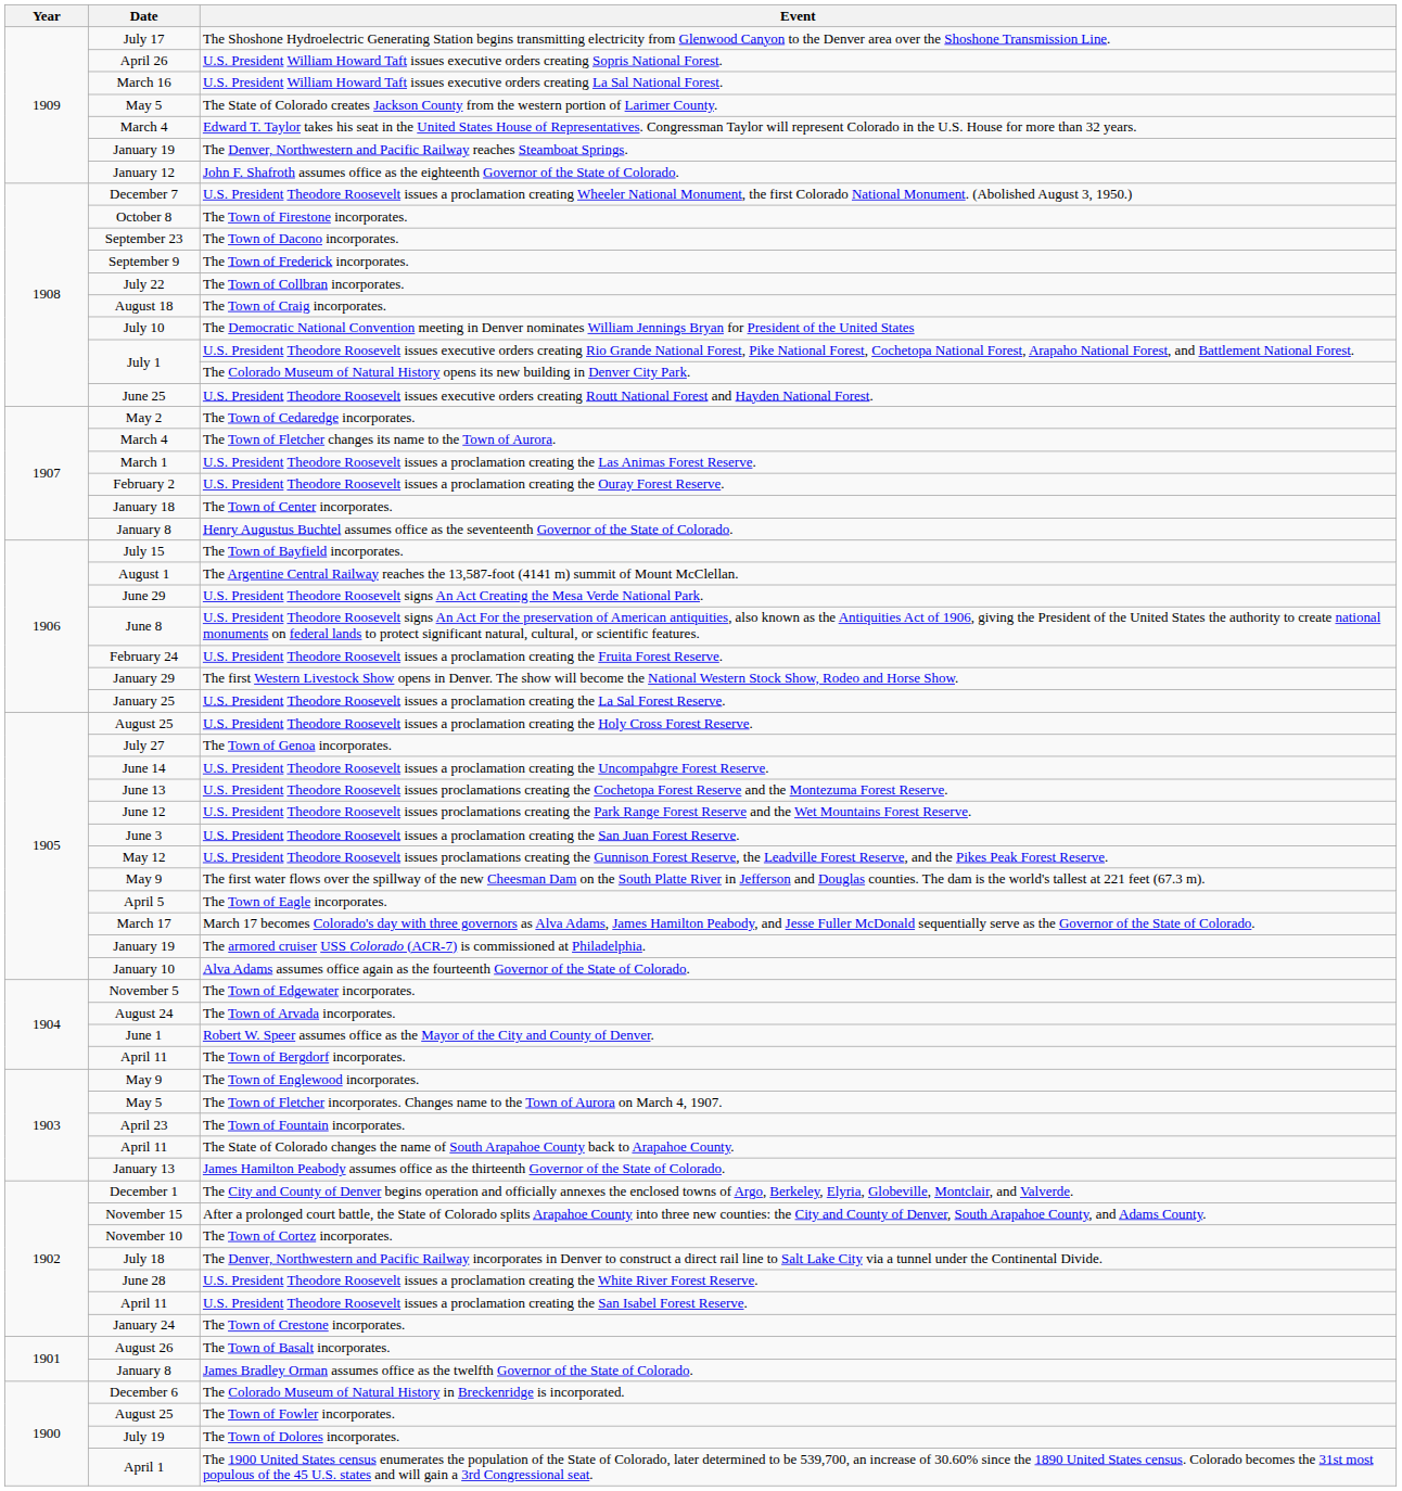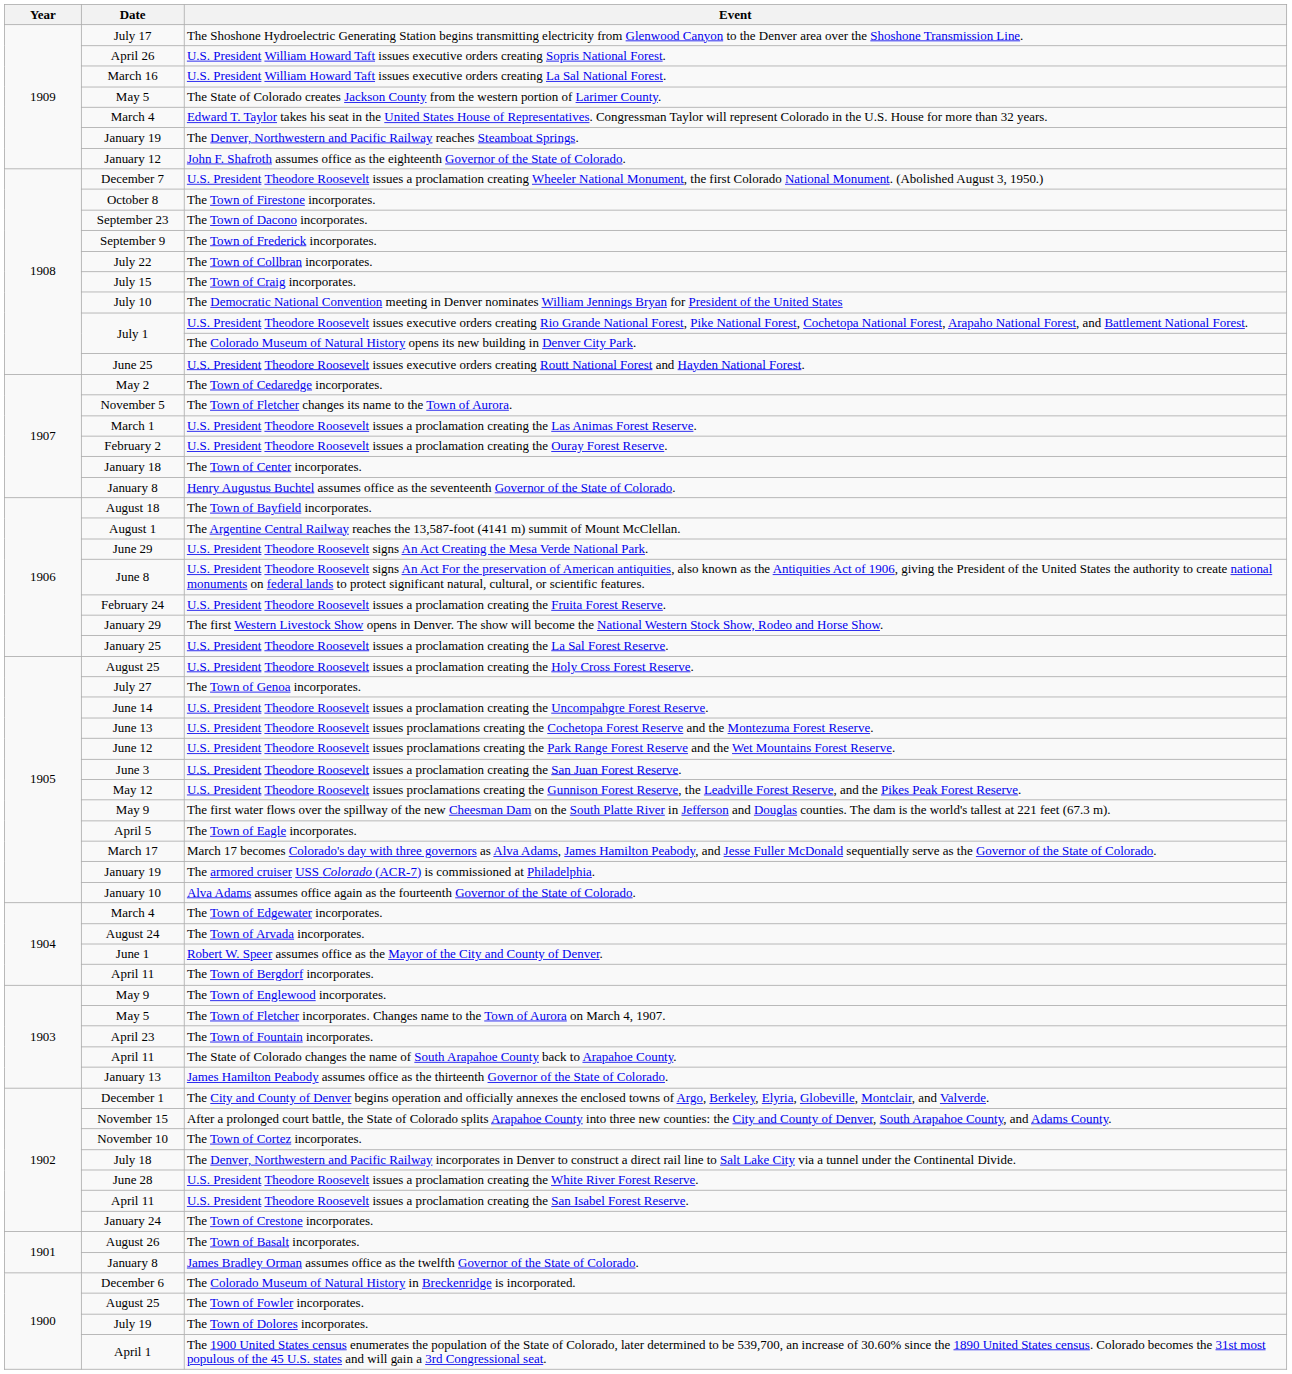 <table class="wikitable" style="width:100%;">
 <tr>
 <th style="width:6%">Year</th>
 <th style="width:8%">Date</th>
 <th style="width:86%">Event</th>
 </tr>
 <tr>
 <td align=center rowspan=7>1909</td>
 <td align=center>July 17</td>
 <td>The Shoshone Hydroelectric Generating Station begins transmitting electricity from <a href='#'>Glenwood Canyon</a> to the Denver area over the <a href='#'>Shoshone Transmission Line</a>.</td>
 </tr>
 <tr>
 <td align=center>April 26</td>
 <td><a href='#'>U.S. President</a> <a href='#'>William Howard Taft</a> issues executive orders creating <a href='#'>Sopris National Forest</a>.</td>
 </tr>
 <tr>
 <td align=center>March 16</td>
 <td><a href='#'>U.S. President</a> <a href='#'>William Howard Taft</a> issues executive orders creating <a href='#'>La Sal National Forest</a>.</td>
 </tr>
 <tr>
 <td align=center>May 5</td>
 <td>The State of Colorado creates <a href='#'>Jackson County</a> from the western portion of <a href='#'>Larimer County</a>.</td>
 </tr>
 <tr>
 <td align=center>March 4</td>
 <td><a href='#'>Edward T. Taylor</a> takes his seat in the <a href='#'>United States House of Representatives</a>. Congressman Taylor will represent Colorado in the U.S. House for more than 32 years.</td>
 </tr>
 <tr>
 <td align=center>January 19</td>
 <td>The <a href='#'>Denver, Northwestern and Pacific Railway</a> reaches <a href='#'>Steamboat Springs</a>.</td>
 </tr>
 <tr>
 <td align=center>January 12</td>
 <td><a href='#'>John F. Shafroth</a> assumes office as the eighteenth <a href='#'>Governor of the State of Colorado</a>.</td>
 </tr>
 <tr>
 <td align=center rowspan=10>1908</td>
 <td align=center>December 7</td>
 <td><a href='#'>U.S. President</a> <a href='#'>Theodore Roosevelt</a> issues a proclamation creating <a href='#'>Wheeler National Monument</a>, the first Colorado <a href='#'>National Monument</a>. (Abolished August 3, 1950.)</td>
 </tr>
 <tr>
 <td align=center>October 8</td>
 <td>The <a href='#'>Town of Firestone</a> incorporates.</td>
 </tr>
 <tr>
 <td align=center>September 23</td>
 <td>The <a href='#'>Town of Dacono</a> incorporates.</td>
 </tr>
 <tr>
 <td align=center>September 9</td>
 <td>The <a href='#'>Town of Frederick</a> incorporates.</td>
 </tr>
 <tr>
 <td align=center>July 22</td>
 <td>The <a href='#'>Town of Collbran</a> incorporates.</td>
 </tr>
 <tr>
-<td align=center>August 18</td>
+<td align=center>July 15</td>
 <td>The <a href='#'>Town of Craig</a> incorporates.</td>
 </tr>
 <tr>
 <td align=center>July 10</td>
 <td>The <a href='#'>Democratic National Convention</a> meeting in Denver nominates <a href='#'>William Jennings Bryan</a> for <a href='#'>President of the United States</a></td>
 </tr>
 <tr>
 <td align=center rowspan=2>July 1</td>
 <td><a href='#'>U.S. President</a> <a href='#'>Theodore Roosevelt</a> issues executive orders creating <a href='#'>Rio Grande National Forest</a>, <a href='#'>Pike National Forest</a>, <a href='#'>Cochetopa National Forest</a>, <a href='#'>Arapaho National Forest</a>, and <a href='#'>Battlement National Forest</a>.</td>
 </tr>
 <tr>
 <td>The <a href='#'>Colorado Museum of Natural History</a> opens its new building in <a href='#'>Denver City Park</a>.</td>
 </tr>
 <tr>
 <td align=center>June 25</td>
 <td><a href='#'>U.S. President</a> <a href='#'>Theodore Roosevelt</a> issues executive orders creating <a href='#'>Routt National Forest</a> and <a href='#'>Hayden National Forest</a>.</td>
 </tr>
 <tr>
 <td align=center rowspan=6>1907</td>
 <td align=center>May 2</td>
 <td>The <a href='#'>Town of Cedaredge</a> incorporates.</td>
 </tr>
 <tr>
-<td align=center>March 4</td>
+<td align=center>November 5</td>
 <td>The <a href='#'>Town of Fletcher</a> changes its name to the <a href='#'>Town of Aurora</a>.</td>
 </tr>
 <tr>
 <td align=center>March 1</td>
 <td><a href='#'>U.S. President</a> <a href='#'>Theodore Roosevelt</a> issues a proclamation creating the <a href='#'>Las Animas Forest Reserve</a>.</td>
 </tr>
 <tr>
 <td align=center>February 2</td>
 <td><a href='#'>U.S. President</a> <a href='#'>Theodore Roosevelt</a> issues a proclamation creating the <a href='#'>Ouray Forest Reserve</a>.</td>
 </tr>
 <tr>
 <td align=center>January 18</td>
 <td>The <a href='#'>Town of Center</a> incorporates.</td>
 </tr>
 <tr>
 <td align=center>January 8</td>
 <td><a href='#'>Henry Augustus Buchtel</a> assumes office as the seventeenth <a href='#'>Governor of the State of Colorado</a>.</td>
 </tr>
 <tr>
 <td align=center rowspan=7>1906</td>
-<td align=center>July 15</td>
+<td align=center>August 18</td>
 <td>The <a href='#'>Town of Bayfield</a> incorporates.</td>
 </tr>
 <tr>
 <td align=center>August 1</td>
 <td>The <a href='#'>Argentine Central Railway</a> reaches the 13,587-foot (4141 m) summit of Mount McClellan.</td>
 </tr>
 <tr>
 <td align=center>June 29</td>
 <td><a href='#'>U.S. President</a> <a href='#'>Theodore Roosevelt</a> signs <a href='#'>An Act Creating the Mesa Verde National Park</a>.</td>
 </tr>
 <tr>
 <td align=center>June 8</td>
 <td><a href='#'>U.S. President</a> <a href='#'>Theodore Roosevelt</a> signs <a href='#'>An Act For the preservation of American antiquities</a>, also known as the <a href='#'>Antiquities Act of 1906</a>, giving the President of the United States the authority to create <a href='#'>national monuments</a> on <a href='#'>federal lands</a> to protect significant natural, cultural, or scientific features.</td>
 </tr>
 <tr>
 <td align=center>February 24</td>
 <td><a href='#'>U.S. President</a> <a href='#'>Theodore Roosevelt</a> issues a proclamation creating the <a href='#'>Fruita Forest Reserve</a>.</td>
 </tr>
 <tr>
 <td align=center>January 29</td>
 <td>The first <a href='#'>Western Livestock Show</a> opens in Denver. The show will become the <a href='#'>National Western Stock Show, Rodeo and Horse Show</a>.</td>
 </tr>
 <tr>
 <td align=center>January 25</td>
 <td><a href='#'>U.S. President</a> <a href='#'>Theodore Roosevelt</a> issues a proclamation creating the <a href='#'>La Sal Forest Reserve</a>.</td>
 </tr>
 <tr>
 <td align=center rowspan=12>1905</td>
 <td align=center>August 25</td>
 <td><a href='#'>U.S. President</a> <a href='#'>Theodore Roosevelt</a> issues a proclamation creating the <a href='#'>Holy Cross Forest Reserve</a>.</td>
 </tr>
 <tr>
 <td align=center>July 27</td>
 <td>The <a href='#'>Town of Genoa</a> incorporates.</td>
 </tr>
 <tr>
 <td align=center>June 14</td>
 <td><a href='#'>U.S. President</a> <a href='#'>Theodore Roosevelt</a> issues a proclamation creating the <a href='#'>Uncompahgre Forest Reserve</a>.</td>
 </tr>
 <tr>
 <td align=center rowspan=1>June 13</td>
 <td><a href='#'>U.S. President</a> <a href='#'>Theodore Roosevelt</a> issues proclamations creating the <a href='#'>Cochetopa Forest Reserve</a> and the <a href='#'>Montezuma Forest Reserve</a>.</td>
 </tr>
 <tr>
 <td align=center rowspan=1>June 12</td>
 <td><a href='#'>U.S. President</a> <a href='#'>Theodore Roosevelt</a> issues proclamations creating the <a href='#'>Park Range Forest Reserve</a> and the <a href='#'>Wet Mountains Forest Reserve</a>.</td>
 </tr>
 <tr>
 <td align=center>June 3</td>
 <td><a href='#'>U.S. President</a> <a href='#'>Theodore Roosevelt</a> issues a proclamation creating the <a href='#'>San Juan Forest Reserve</a>.</td>
 </tr>
 <tr>
 <td align=center rowspan=1>May 12</td>
 <td><a href='#'>U.S. President</a> <a href='#'>Theodore Roosevelt</a> issues proclamations creating the <a href='#'>Gunnison Forest Reserve</a>, the <a href='#'>Leadville Forest Reserve</a>, and the <a href='#'>Pikes Peak Forest Reserve</a>.</td>
 </tr>
 <tr>
 <td align=center rowspan=1>May 9</td>
 <td>The first water flows over the spillway of the new <a href='#'>Cheesman Dam</a> on the <a href='#'>South Platte River</a> in <a href='#'>Jefferson</a> and <a href='#'>Douglas</a> counties. The dam is the world's tallest at 221 feet (67.3 m).</td>
 </tr>
 <tr>
 <td align=center>April 5</td>
 <td>The <a href='#'>Town of Eagle</a> incorporates.</td>
 </tr>
 <tr>
 <td align=center>March 17</td>
 <td>March 17 becomes <a href='#'>Colorado's day with three governors</a> as <a href='#'>Alva Adams</a>, <a href='#'>James Hamilton Peabody</a>, and <a href='#'>Jesse Fuller McDonald</a> sequentially serve as the <a href='#'>Governor of the State of Colorado</a>.</td>
 </tr>
 <tr>
 <td align=center>January 19</td>
 <td>The <a href='#'>armored cruiser</a> <a href='#'>USS <em>Colorado</em> (ACR-7)</a> is commissioned at <a href='#'>Philadelphia</a>.</td>
 </tr>
 <tr>
 <td align=center>January 10</td>
 <td><a href='#'>Alva Adams</a> assumes office again as the fourteenth <a href='#'>Governor of the State of Colorado</a>.</td>
 </tr>
 <tr>
 <td align=center rowspan=4>1904</td>
-<td align=center>November 5</td>
+<td align=center>March 4</td>
 <td>The <a href='#'>Town of Edgewater</a> incorporates.</td>
 </tr>
 <tr>
 <td align=center>August 24</td>
 <td>The <a href='#'>Town of Arvada</a> incorporates.</td>
 </tr>
 <tr>
 <td align=center>June 1</td>
 <td><a href='#'>Robert W. Speer</a> assumes office as the <a href='#'>Mayor of the City and County of Denver</a>.</td>
 </tr>
 <tr>
 <td align=center>April 11</td>
 <td>The <a href='#'>Town of Bergdorf</a> incorporates.</td>
 </tr>
 <tr>
 <td align=center rowspan=5>1903</td>
 <td align=center>May 9</td>
 <td>The <a href='#'>Town of Englewood</a> incorporates.</td>
 </tr>
 <tr>
 <td align=center>May 5</td>
 <td>The <a href='#'>Town of Fletcher</a> incorporates.  Changes name to the <a href='#'>Town of Aurora</a> on March 4, 1907.</td>
 </tr>
 <tr>
 <td align=center>April 23</td>
 <td>The <a href='#'>Town of Fountain</a> incorporates.</td>
 </tr>
 <tr>
 <td align=center>April 11</td>
 <td>The State of Colorado changes the name of <a href='#'>South Arapahoe County</a> back to <a href='#'>Arapahoe County</a>.</td>
 </tr>
 <tr>
 <td align=center>January 13</td>
 <td><a href='#'>James Hamilton Peabody</a> assumes office as the thirteenth <a href='#'>Governor of the State of Colorado</a>.</td>
 </tr>
 <tr>
 <td align=center rowspan=7>1902</td>
 <td align=center>December 1</td>
 <td>The <a href='#'>City and County of Denver</a> begins operation and officially annexes the enclosed towns of <a href='#'>Argo</a>, <a href='#'>Berkeley</a>, <a href='#'>Elyria</a>, <a href='#'>Globeville</a>, <a href='#'>Montclair</a>, and <a href='#'>Valverde</a>.</td>
 </tr>
 <tr>
 <td align=center>November 15</td>
 <td>After a prolonged court battle, the State of Colorado splits <a href='#'>Arapahoe County</a> into three new counties: the <a href='#'>City and County of Denver</a>, <a href='#'>South Arapahoe County</a>, and <a href='#'>Adams County</a>.</td>
 </tr>
 <tr>
 <td align=center>November 10</td>
 <td>The <a href='#'>Town of Cortez</a> incorporates.</td>
 </tr>
 <tr>
 <td align=center>July 18</td>
 <td>The <a href='#'>Denver, Northwestern and Pacific Railway</a> incorporates in Denver to construct a direct rail line to <a href='#'>Salt Lake City</a> via a tunnel under the Continental Divide.</td>
 </tr>
 <tr>
 <td align=center>June 28</td>
 <td><a href='#'>U.S. President</a> <a href='#'>Theodore Roosevelt</a> issues a proclamation creating the <a href='#'>White River Forest Reserve</a>.</td>
 </tr>
 <tr>
 <td align=center>April 11</td>
 <td><a href='#'>U.S. President</a> <a href='#'>Theodore Roosevelt</a> issues a proclamation creating the <a href='#'>San Isabel Forest Reserve</a>.</td>
 </tr>
 <tr>
 <td align=center>January 24</td>
 <td>The <a href='#'>Town of Crestone</a> incorporates.</td>
 </tr>
 <tr>
 <td align=center rowspan=2>1901</td>
 <td align=center>August 26</td>
 <td>The <a href='#'>Town of Basalt</a> incorporates.</td>
 </tr>
 <tr>
 <td align=center>January 8</td>
 <td><a href='#'>James Bradley Orman</a> assumes office as the twelfth <a href='#'>Governor of the State of Colorado</a>.</td>
 </tr>
 <tr>
 <td align=center rowspan=4>1900</td>
 <td align=center>December 6</td>
 <td>The <a href='#'>Colorado Museum of Natural History</a> in <a href='#'>Breckenridge</a> is incorporated.</td>
 </tr>
 <tr>
 <td align=center>August 25</td>
 <td>The <a href='#'>Town of Fowler</a> incorporates.</td>
 </tr>
 <tr>
 <td align=center>July 19</td>
 <td>The <a href='#'>Town of Dolores</a> incorporates.</td>
 </tr>
 <tr>
 <td align=center>April 1</td>
 <td>The <a href='#'>1900 United States census</a> enumerates the population of the State of Colorado, later determined to be 539,700, an increase of 30.60% since the <a href='#'>1890 United States census</a>. Colorado becomes the <a href='#'>31st most populous of the 45 U.S. states</a> and will gain a <a href='#'>3rd Congressional seat</a>.</td>
 </tr>
 </table>
